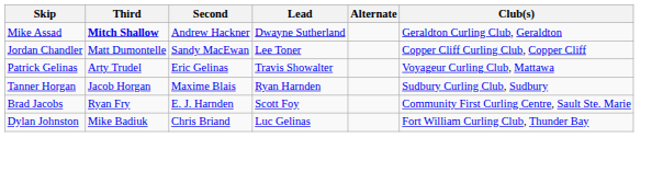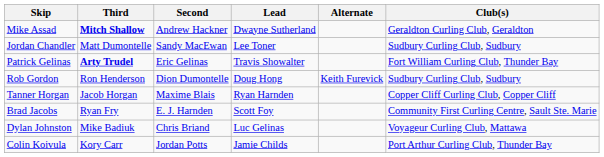 <table class="wikitable">
 <tr>
 <th>Skip</th>
 <th>Third</th>
 <th>Second</th>
 <th>Lead</th>
 <th>Alternate</th>
 <th>Club(s)</th>
 </tr>
 <tr>
 <td><a href='#'>Mike Assad</a></td>
 <td><strong><a href='#'>Mitch Shallow</a></strong></td>
 <td><a href='#'>Andrew Hackner</a></td>
 <td><a href='#'>Dwayne Sutherland</a></td>
 <td></td>
 <td><a href='#'>Geraldton Curling Club</a>, <a href='#'>Geraldton</a></td>
 </tr>
 <tr>
 <td><a href='#'>Jordan Chandler</a></td>
 <td><a href='#'>Matt Dumontelle</a></td>
 <td><a href='#'>Sandy MacEwan</a></td>
 <td><a href='#'>Lee Toner</a></td>
 <td></td>
-<td><a href='#'>Copper Cliff Curling Club</a>, <a href='#'>Copper Cliff</a></td>
+<td><a href='#'>Sudbury Curling Club</a>, <a href='#'>Sudbury</a></td>
 </tr>
 <tr>
 <td><a href='#'>Patrick Gelinas</a></td>
-<td><a href='#'>Arty Trudel</a></td>
+<td><strong><a href='#'>Arty Trudel</a></strong></td>
 <td><a href='#'>Eric Gelinas</a></td>
 <td><a href='#'>Travis Showalter</a></td>
 <td></td>
-<td><a href='#'>Voyageur Curling Club</a>, <a href='#'>Mattawa</a></td>
+<td><a href='#'>Fort William Curling Club</a>, <a href='#'>Thunder Bay</a></td>
+</tr>
+<tr>
+<td><a href='#'>Rob Gordon</a></td>
+<td><a href='#'>Ron Henderson</a></td>
+<td><a href='#'>Dion Dumontelle</a></td>
+<td><a href='#'>Doug Hong</a></td>
+<td><a href='#'>Keith Furevick</a></td>
+<td><a href='#'>Sudbury Curling Club</a>, <a href='#'>Sudbury</a></td>
 </tr>
 <tr>
 <td><a href='#'>Tanner Horgan</a></td>
 <td><a href='#'>Jacob Horgan</a></td>
 <td><a href='#'>Maxime Blais</a></td>
 <td><a href='#'>Ryan Harnden</a></td>
 <td></td>
-<td><a href='#'>Sudbury Curling Club</a>, <a href='#'>Sudbury</a></td>
+<td><a href='#'>Copper Cliff Curling Club</a>, <a href='#'>Copper Cliff</a></td>
 </tr>
 <tr>
 <td><a href='#'>Brad Jacobs</a></td>
 <td><a href='#'>Ryan Fry</a></td>
 <td><a href='#'>E. J. Harnden</a></td>
 <td><a href='#'>Scott Foy</a></td>
 <td></td>
 <td><a href='#'>Community First Curling Centre</a>, <a href='#'>Sault Ste. Marie</a></td>
 </tr>
 <tr>
 <td><a href='#'>Dylan Johnston</a></td>
 <td><a href='#'>Mike Badiuk</a></td>
 <td><a href='#'>Chris Briand</a></td>
 <td><a href='#'>Luc Gelinas</a></td>
 <td></td>
-<td><a href='#'>Fort William Curling Club</a>, <a href='#'>Thunder Bay</a></td>
+<td><a href='#'>Voyageur Curling Club</a>, <a href='#'>Mattawa</a></td>
+</tr>
+<tr>
+<td><a href='#'>Colin Koivula</a></td>
+<td><a href='#'>Kory Carr</a></td>
+<td><a href='#'>Jordan Potts</a></td>
+<td><a href='#'>Jamie Childs</a></td>
+<td></td>
+<td><a href='#'>Port Arthur Curling Club</a>, <a href='#'>Thunder Bay</a></td>
 </tr>
 </table>
